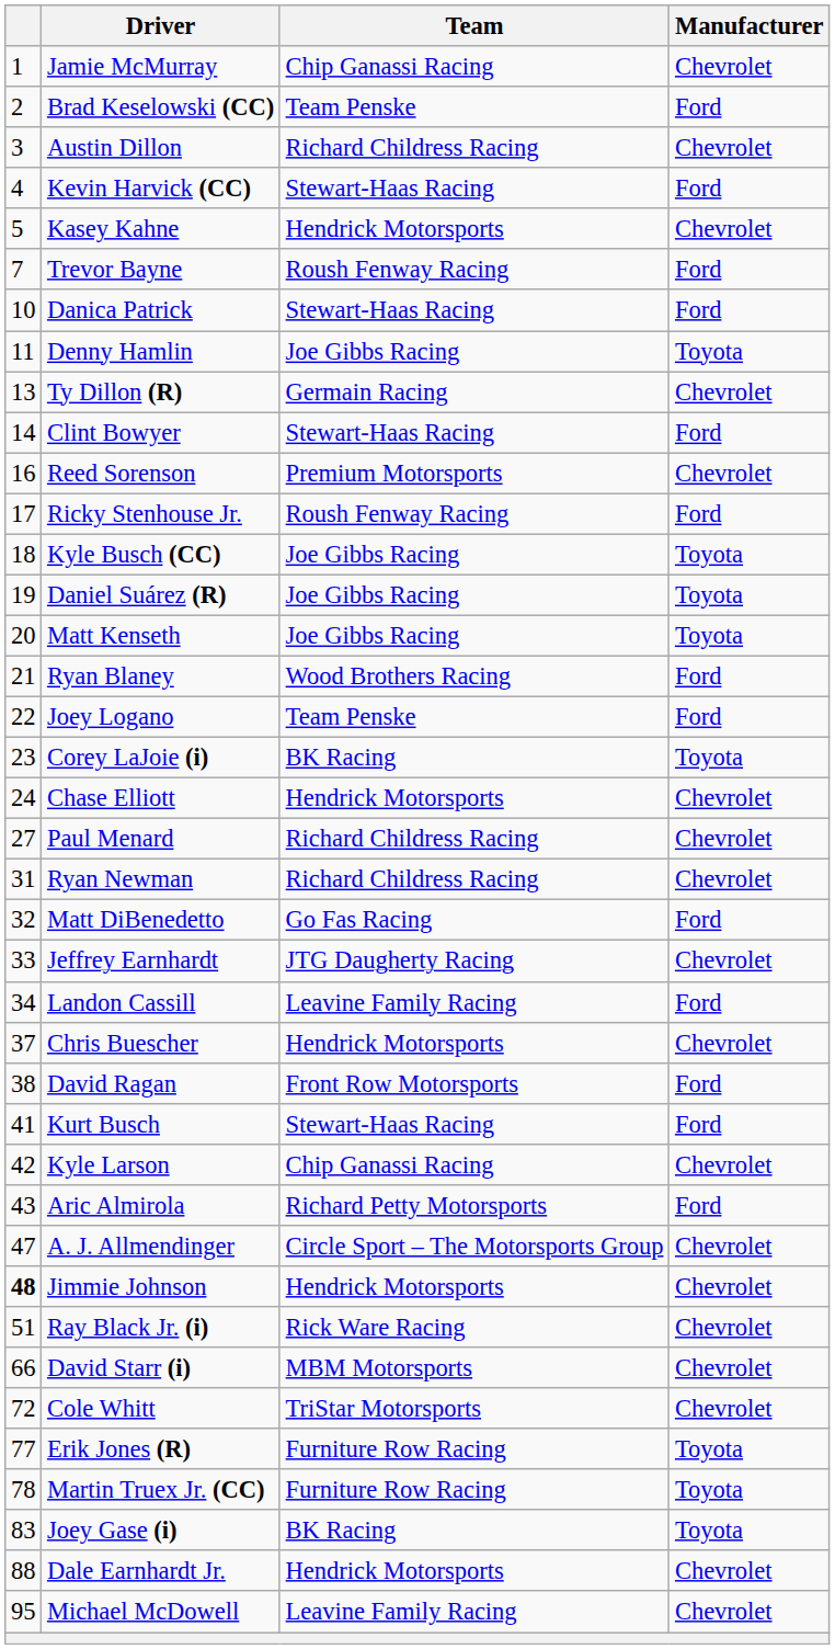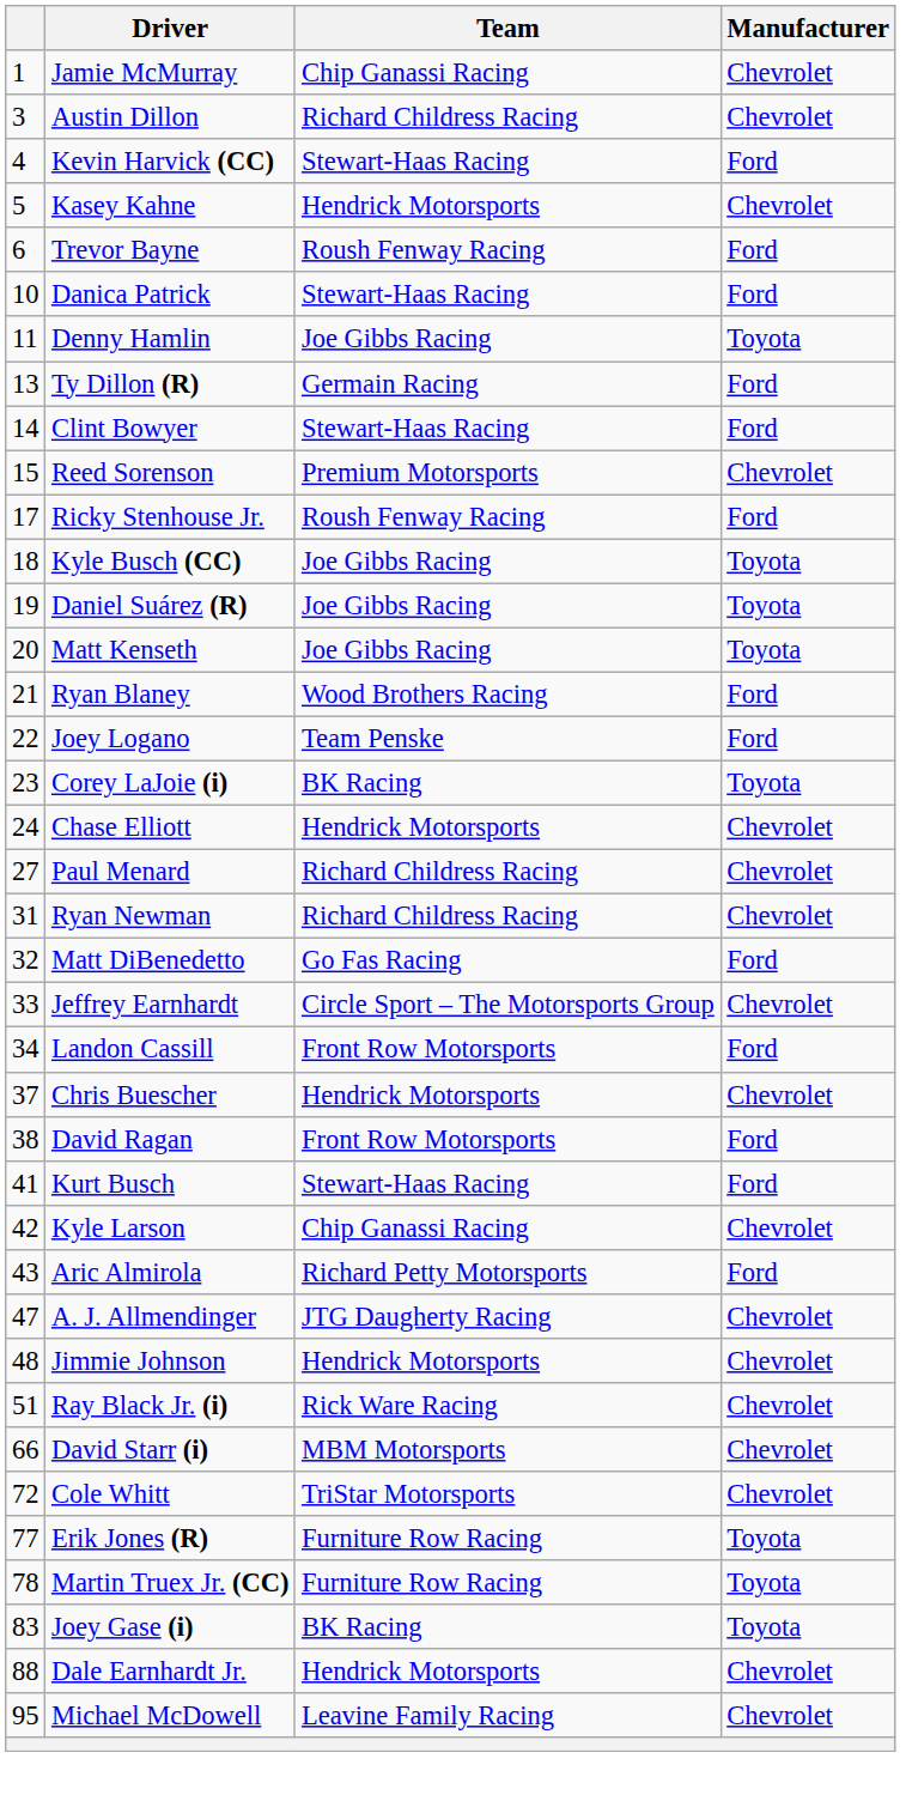 <table class="wikitable" style="font-size:95%">
 <tr>
 <th></th>
 <th>Driver</th>
 <th>Team</th>
 <th>Manufacturer</th>
 </tr>
 <tr>
 <td>1</td>
 <td><a href='#'>Jamie McMurray</a></td>
 <td><a href='#'>Chip Ganassi Racing</a></td>
 <td><a href='#'>Chevrolet</a></td>
-</tr>
-<tr>
-<td>2</td>
-<td><a href='#'>Brad Keselowski</a> <strong>(CC)</strong></td>
-<td><a href='#'>Team Penske</a></td>
-<td><a href='#'>Ford</a></td>
 </tr>
 <tr>
 <td>3</td>
 <td><a href='#'>Austin Dillon</a></td>
 <td><a href='#'>Richard Childress Racing</a></td>
 <td><a href='#'>Chevrolet</a></td>
 </tr>
 <tr>
 <td>4</td>
 <td><a href='#'>Kevin Harvick</a> <strong>(CC)</strong></td>
 <td><a href='#'>Stewart-Haas Racing</a></td>
 <td><a href='#'>Ford</a></td>
 </tr>
 <tr>
 <td>5</td>
 <td><a href='#'>Kasey Kahne</a></td>
 <td><a href='#'>Hendrick Motorsports</a></td>
 <td><a href='#'>Chevrolet</a></td>
 </tr>
 <tr>
-<td>7</td>
+<td>6</td>
 <td><a href='#'>Trevor Bayne</a></td>
 <td><a href='#'>Roush Fenway Racing</a></td>
 <td><a href='#'>Ford</a></td>
 </tr>
 <tr>
 <td>10</td>
 <td><a href='#'>Danica Patrick</a></td>
 <td><a href='#'>Stewart-Haas Racing</a></td>
 <td><a href='#'>Ford</a></td>
 </tr>
 <tr>
 <td>11</td>
 <td><a href='#'>Denny Hamlin</a></td>
 <td><a href='#'>Joe Gibbs Racing</a></td>
 <td><a href='#'>Toyota</a></td>
 </tr>
 <tr>
 <td>13</td>
 <td><a href='#'>Ty Dillon</a> <strong>(R)</strong></td>
 <td><a href='#'>Germain Racing</a></td>
-<td><a href='#'>Chevrolet</a></td>
+<td><a href='#'>Ford</a></td>
 </tr>
 <tr>
 <td>14</td>
 <td><a href='#'>Clint Bowyer</a></td>
 <td><a href='#'>Stewart-Haas Racing</a></td>
 <td><a href='#'>Ford</a></td>
 </tr>
 <tr>
-<td>16</td>
+<td>15</td>
 <td><a href='#'>Reed Sorenson</a></td>
 <td><a href='#'>Premium Motorsports</a></td>
 <td><a href='#'>Chevrolet</a></td>
 </tr>
 <tr>
 <td>17</td>
 <td><a href='#'>Ricky Stenhouse Jr.</a></td>
 <td><a href='#'>Roush Fenway Racing</a></td>
 <td><a href='#'>Ford</a></td>
 </tr>
 <tr>
 <td>18</td>
 <td><a href='#'>Kyle Busch</a> <strong>(CC)</strong></td>
 <td><a href='#'>Joe Gibbs Racing</a></td>
 <td><a href='#'>Toyota</a></td>
 </tr>
 <tr>
 <td>19</td>
 <td><a href='#'>Daniel Suárez</a> <strong>(R)</strong></td>
 <td><a href='#'>Joe Gibbs Racing</a></td>
 <td><a href='#'>Toyota</a></td>
 </tr>
 <tr>
 <td>20</td>
 <td><a href='#'>Matt Kenseth</a></td>
 <td><a href='#'>Joe Gibbs Racing</a></td>
 <td><a href='#'>Toyota</a></td>
 </tr>
 <tr>
 <td>21</td>
 <td><a href='#'>Ryan Blaney</a></td>
 <td><a href='#'>Wood Brothers Racing</a></td>
 <td><a href='#'>Ford</a></td>
 </tr>
 <tr>
 <td>22</td>
 <td><a href='#'>Joey Logano</a></td>
 <td><a href='#'>Team Penske</a></td>
 <td><a href='#'>Ford</a></td>
 </tr>
 <tr>
 <td>23</td>
 <td><a href='#'>Corey LaJoie</a> <strong>(i)</strong></td>
 <td><a href='#'>BK Racing</a></td>
 <td><a href='#'>Toyota</a></td>
 </tr>
 <tr>
 <td>24</td>
 <td><a href='#'>Chase Elliott</a></td>
 <td><a href='#'>Hendrick Motorsports</a></td>
 <td><a href='#'>Chevrolet</a></td>
 </tr>
 <tr>
 <td>27</td>
 <td><a href='#'>Paul Menard</a></td>
 <td><a href='#'>Richard Childress Racing</a></td>
 <td><a href='#'>Chevrolet</a></td>
 </tr>
 <tr>
 <td>31</td>
 <td><a href='#'>Ryan Newman</a></td>
 <td><a href='#'>Richard Childress Racing</a></td>
 <td><a href='#'>Chevrolet</a></td>
 </tr>
 <tr>
 <td>32</td>
 <td><a href='#'>Matt DiBenedetto</a></td>
 <td><a href='#'>Go Fas Racing</a></td>
 <td><a href='#'>Ford</a></td>
 </tr>
 <tr>
 <td>33</td>
 <td><a href='#'>Jeffrey Earnhardt</a></td>
-<td><a href='#'>JTG Daugherty Racing</a></td>
+<td><a href='#'>Circle Sport – The Motorsports Group</a></td>
 <td><a href='#'>Chevrolet</a></td>
 </tr>
 <tr>
 <td>34</td>
 <td><a href='#'>Landon Cassill</a></td>
-<td><a href='#'>Leavine Family Racing</a></td>
+<td><a href='#'>Front Row Motorsports</a></td>
 <td><a href='#'>Ford</a></td>
 </tr>
 <tr>
 <td>37</td>
 <td><a href='#'>Chris Buescher</a></td>
 <td><a href='#'>Hendrick Motorsports</a></td>
 <td><a href='#'>Chevrolet</a></td>
 </tr>
 <tr>
 <td>38</td>
 <td><a href='#'>David Ragan</a></td>
 <td><a href='#'>Front Row Motorsports</a></td>
 <td><a href='#'>Ford</a></td>
 </tr>
 <tr>
 <td>41</td>
 <td><a href='#'>Kurt Busch</a></td>
 <td><a href='#'>Stewart-Haas Racing</a></td>
 <td><a href='#'>Ford</a></td>
 </tr>
 <tr>
 <td>42</td>
 <td><a href='#'>Kyle Larson</a></td>
 <td><a href='#'>Chip Ganassi Racing</a></td>
 <td><a href='#'>Chevrolet</a></td>
 </tr>
 <tr>
 <td>43</td>
 <td><a href='#'>Aric Almirola</a></td>
 <td><a href='#'>Richard Petty Motorsports</a></td>
 <td><a href='#'>Ford</a></td>
 </tr>
 <tr>
 <td>47</td>
 <td><a href='#'>A. J. Allmendinger</a></td>
-<td><a href='#'>Circle Sport – The Motorsports Group</a></td>
+<td><a href='#'>JTG Daugherty Racing</a></td>
 <td><a href='#'>Chevrolet</a></td>
 </tr>
 <tr>
-<td><strong>48</strong></td>
+<td>48</td>
 <td><a href='#'>Jimmie Johnson</a></td>
 <td><a href='#'>Hendrick Motorsports</a></td>
 <td><a href='#'>Chevrolet</a></td>
 </tr>
 <tr>
 <td>51</td>
 <td><a href='#'>Ray Black Jr.</a> <strong>(i)</strong></td>
 <td><a href='#'>Rick Ware Racing</a></td>
 <td><a href='#'>Chevrolet</a></td>
 </tr>
 <tr>
 <td>66</td>
 <td><a href='#'>David Starr</a> <strong>(i)</strong></td>
 <td><a href='#'>MBM Motorsports</a></td>
 <td><a href='#'>Chevrolet</a></td>
 </tr>
 <tr>
 <td>72</td>
 <td><a href='#'>Cole Whitt</a></td>
 <td><a href='#'>TriStar Motorsports</a></td>
 <td><a href='#'>Chevrolet</a></td>
 </tr>
 <tr>
 <td>77</td>
 <td><a href='#'>Erik Jones</a> <strong>(R)</strong></td>
 <td><a href='#'>Furniture Row Racing</a></td>
 <td><a href='#'>Toyota</a></td>
 </tr>
 <tr>
 <td>78</td>
 <td><a href='#'>Martin Truex Jr.</a> <strong>(CC)</strong></td>
 <td><a href='#'>Furniture Row Racing</a></td>
 <td><a href='#'>Toyota</a></td>
 </tr>
 <tr>
 <td>83</td>
 <td><a href='#'>Joey Gase</a> <strong>(i)</strong></td>
 <td><a href='#'>BK Racing</a></td>
 <td><a href='#'>Toyota</a></td>
 </tr>
 <tr>
 <td>88</td>
 <td><a href='#'>Dale Earnhardt Jr.</a></td>
 <td><a href='#'>Hendrick Motorsports</a></td>
 <td><a href='#'>Chevrolet</a></td>
 </tr>
 <tr>
 <td>95</td>
 <td><a href='#'>Michael McDowell</a></td>
 <td><a href='#'>Leavine Family Racing</a></td>
 <td><a href='#'>Chevrolet</a></td>
 </tr>
 <tr>
 <th colspan="4"></th>
 </tr>
 </table>
